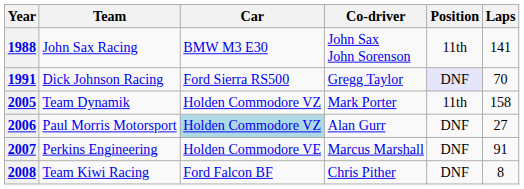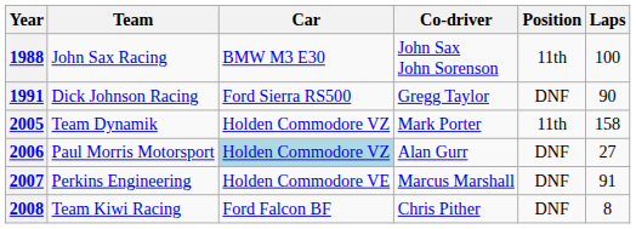 <table class="wikitable" style="font-size: 95%;">
 <tr>
 <th>Year</th>
 <th>Team</th>
 <th>Car</th>
 <th>Co-driver</th>
 <th>Position</th>
 <th>Laps</th>
 </tr>
 <tr>
 <th><a href='#'>1988</a></th>
 <td><a href='#'>John Sax Racing</a></td>
 <td><a href='#'>BMW M3 E30</a></td>
 <td> <a href='#'>John Sax</a><br> <a href='#'>John Sorenson</a></td>
 <td align="center">11th</td>
-<td align="center">141</td>
+<td align="center">100</td>
 </tr>
 <tr>
 <th><a href='#'>1991</a></th>
 <td><a href='#'>Dick Johnson Racing</a></td>
 <td><a href='#'>Ford Sierra RS500</a></td>
 <td> <a href='#'>Gregg Taylor</a></td>
-<td align="center" style="background: lavender;">DNF</td>
-<td align="center">70</td>
+<td align="center">DNF</td>
+<td align="center">90</td>
 </tr>
 <tr>
 <th><a href='#'>2005</a></th>
 <td><a href='#'>Team Dynamik</a></td>
 <td><a href='#'>Holden Commodore VZ</a></td>
 <td> <a href='#'>Mark Porter</a></td>
 <td align="center">11th</td>
 <td align="center">158</td>
 </tr>
 <tr>
 <th><a href='#'>2006</a></th>
 <td><a href='#'>Paul Morris Motorsport</a></td>
 <td style="background: lightblue;"><a href='#'>Holden Commodore VZ</a></td>
 <td> <a href='#'>Alan Gurr</a></td>
 <td align="center">DNF</td>
 <td align="center">27</td>
 </tr>
 <tr>
 <th><a href='#'>2007</a></th>
 <td><a href='#'>Perkins Engineering</a></td>
 <td><a href='#'>Holden Commodore VE</a></td>
 <td> <a href='#'>Marcus Marshall</a></td>
 <td align="center">DNF</td>
 <td align="center">91</td>
 </tr>
 <tr>
 <th><a href='#'>2008</a></th>
 <td><a href='#'>Team Kiwi Racing</a></td>
 <td><a href='#'>Ford Falcon BF</a></td>
 <td> <a href='#'>Chris Pither</a></td>
 <td align="center">DNF</td>
 <td align="center">8</td>
 </tr>
 </table>
